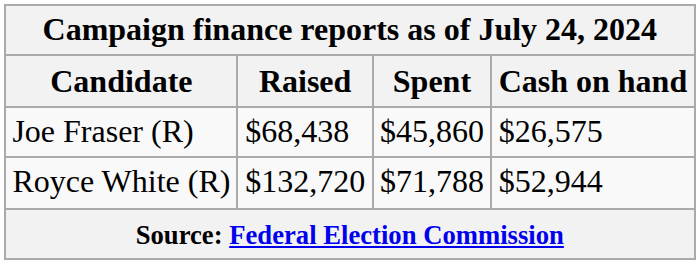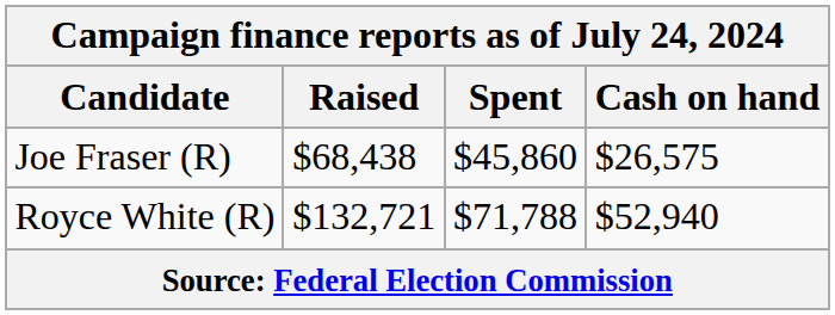 <table class="wikitable sortable">
 <tr>
 <th colspan=4>Campaign finance reports as of July 24, 2024</th>
 </tr>
 <tr style="text-align:center;">
 <th>Candidate</th>
 <th>Raised</th>
 <th>Spent</th>
 <th>Cash on hand</th>
 </tr>
 <tr>
 <td>Joe Fraser (R)</td>
 <td>$68,438</td>
 <td>$45,860</td>
 <td>$26,575</td>
 </tr>
 <tr>
 <td>Royce White (R)</td>
-<td>$132,720</td>
+<td>$132,721</td>
 <td>$71,788</td>
-<td>$52,944</td>
+<td>$52,940</td>
 </tr>
 <tr>
 </tr>
 <tr>
 <th colspan="4"><small>Source: <a href='#'>Federal Election Commission</a></small></th>
 </tr>
 </table>
